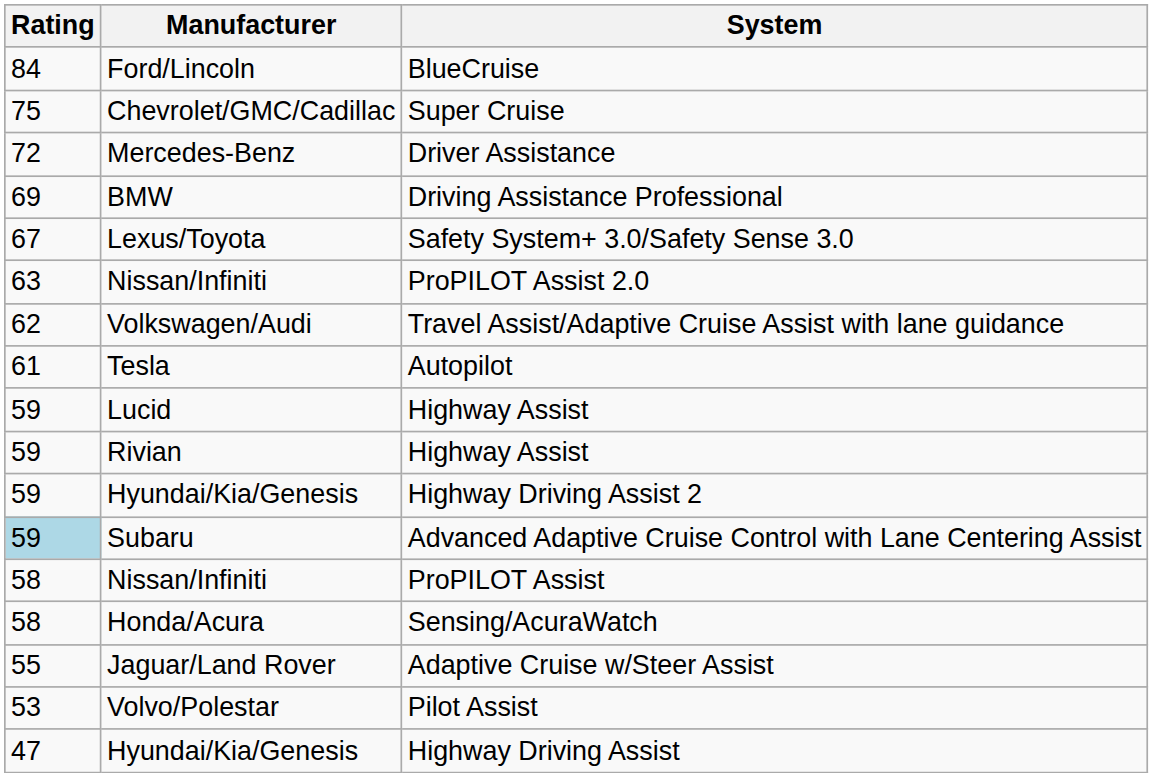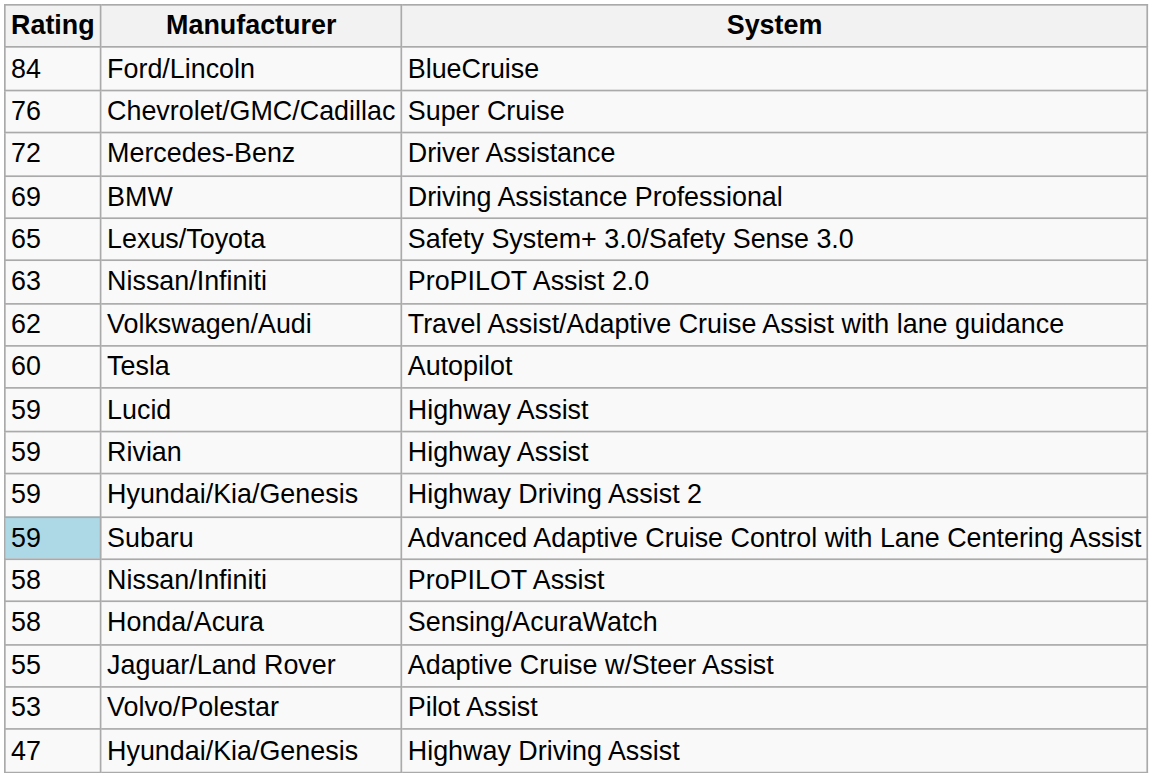 <table class="wikitable sortable">
 <tr>
 <th>Rating</th>
 <th>Manufacturer</th>
 <th>System</th>
 </tr>
 <tr>
 <td>84</td>
 <td>Ford/Lincoln</td>
 <td>BlueCruise</td>
 </tr>
 <tr>
-<td>75</td>
+<td>76</td>
 <td>Chevrolet/GMC/Cadillac</td>
 <td>Super Cruise</td>
 </tr>
 <tr>
 <td>72</td>
 <td>Mercedes-Benz</td>
 <td>Driver Assistance</td>
 </tr>
 <tr>
 <td>69</td>
 <td>BMW</td>
 <td>Driving Assistance Professional</td>
 </tr>
 <tr>
-<td>67</td>
+<td>65</td>
 <td>Lexus/Toyota</td>
 <td>Safety System+ 3.0/Safety Sense 3.0</td>
 </tr>
 <tr>
 <td>63</td>
 <td>Nissan/Infiniti</td>
 <td>ProPILOT Assist 2.0</td>
 </tr>
 <tr>
 <td>62</td>
 <td>Volkswagen/Audi</td>
 <td>Travel Assist/Adaptive Cruise Assist with lane guidance</td>
 </tr>
 <tr>
-<td>61</td>
+<td>60</td>
 <td>Tesla</td>
 <td>Autopilot</td>
 </tr>
 <tr>
 <td>59</td>
 <td>Lucid</td>
 <td>Highway Assist</td>
 </tr>
 <tr>
 <td>59</td>
 <td>Rivian</td>
 <td>Highway Assist</td>
 </tr>
 <tr>
 <td>59</td>
 <td>Hyundai/Kia/Genesis</td>
 <td>Highway Driving Assist 2</td>
 </tr>
 <tr>
 <td style="background: lightblue;">59</td>
 <td>Subaru</td>
 <td>Advanced Adaptive Cruise Control with Lane Centering Assist</td>
 </tr>
 <tr>
 <td>58</td>
 <td>Nissan/Infiniti</td>
 <td>ProPILOT Assist</td>
 </tr>
 <tr>
 <td>58</td>
 <td>Honda/Acura</td>
 <td>Sensing/AcuraWatch</td>
 </tr>
 <tr>
 <td>55</td>
 <td>Jaguar/Land Rover</td>
 <td>Adaptive Cruise w/Steer Assist</td>
 </tr>
 <tr>
 <td>53</td>
 <td>Volvo/Polestar</td>
 <td>Pilot Assist</td>
 </tr>
 <tr>
 <td>47</td>
 <td>Hyundai/Kia/Genesis</td>
 <td>Highway Driving Assist</td>
 </tr>
 </table>
